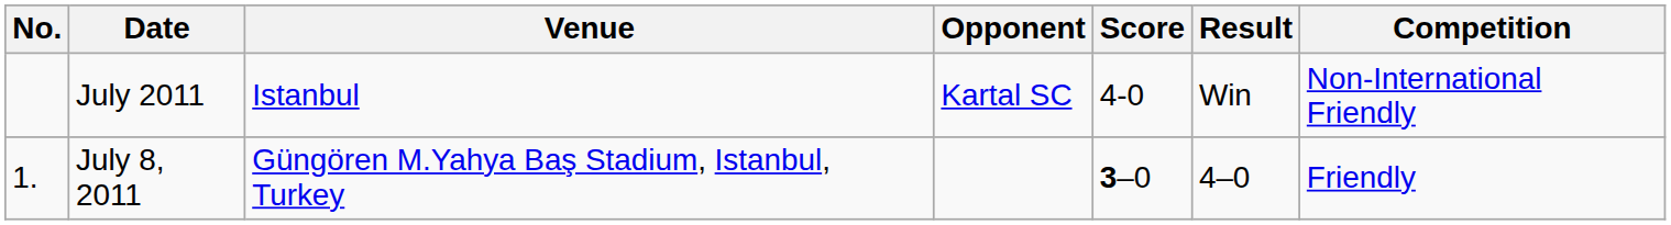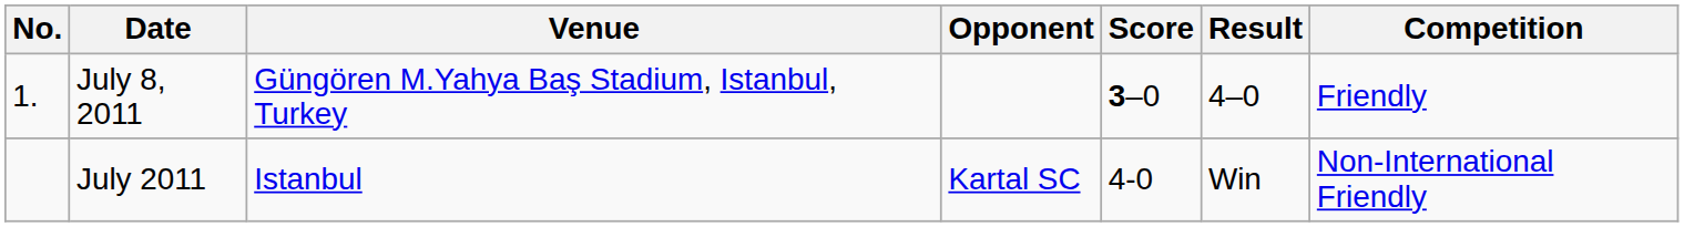 <table class="wikitable" style="font-size:100%;">
 <tr>
 <th>No.</th>
 <th>Date</th>
 <th>Venue</th>
 <th>Opponent</th>
 <th>Score</th>
 <th>Result</th>
 <th>Competition</th>
 </tr>
 <tr>
+<td>1.</td>
+<td>July 8, 2011</td>
+<td><a href='#'>Güngören M.Yahya Baş Stadium</a>, <a href='#'>Istanbul</a>, <a href='#'>Turkey</a></td>
+<td></td>
+<td><strong>3</strong>–0</td>
+<td>4–0</td>
+<td><a href='#'>Friendly</a></td>
+</tr>
+<tr>
 <td></td>
 <td>July 2011</td>
 <td><a href='#'>Istanbul</a></td>
 <td> <a href='#'>Kartal SC</a></td>
 <td>4-0</td>
 <td>Win</td>
 <td><a href='#'>Non-International Friendly</a></td>
 </tr>
-<tr>
-<td>1.</td>
-<td>July 8, 2011</td>
-<td><a href='#'>Güngören M.Yahya Baş Stadium</a>, <a href='#'>Istanbul</a>, <a href='#'>Turkey</a></td>
-<td></td>
-<td><strong>3</strong>–0</td>
-<td>4–0</td>
-<td><a href='#'>Friendly</a></td>
-</tr>
 </table>
